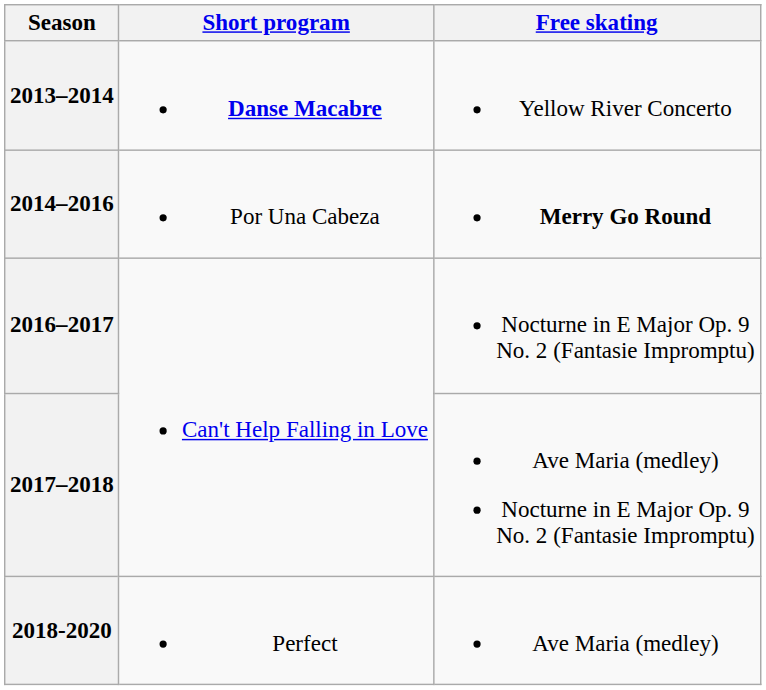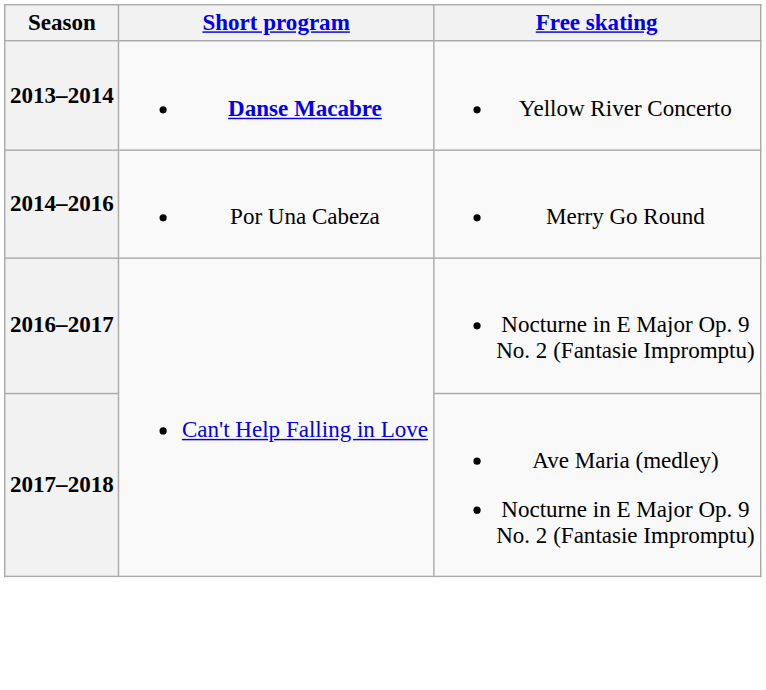 <table class=wikitable style=text-align:center>
 <tr>
 <th>Season</th>
 <th><a href='#'>Short program</a></th>
 <th><a href='#'>Free skating</a></th>
 </tr>
 <tr>
 <th>2013–2014 <br></th>
 <td><strong><br><ul><li><a href='#'>Danse Macabre</a> <br> </li></ul></strong></td>
 <td><br><ul><li>Yellow River Concerto</li></ul></td>
 </tr>
 <tr>
 <th>2014–2016 <br></th>
 <td><br><ul><li>Por Una Cabeza</li></ul></td>
-<td><strong><br><ul><li>Merry Go Round <br> </li></ul></strong></td>
+<td><br><ul><li>Merry Go Round <br> </li></ul></td>
 </tr>
 <tr>
 <th>2016–2017 <br></th>
 <td rowspan=2><br><ul><li><a href='#'>Can't Help Falling in Love</a> <br> </li></ul></td>
 <td><br><ul><li>Nocturne in E Major Op. 9 <br>  No. 2 (Fantasie Impromptu) <br> </li></ul></td>
 </tr>
 <tr>
 <th>2017–2018 <br></th>
 <td><br><ul><li>Ave Maria (medley) <br></li></ul><ul><li>Nocturne in E Major Op. 9 <br>  No. 2 (Fantasie Impromptu) <br> </li></ul></td>
 </tr>
-<tr>
-<th>2018-2020 <br></th>
-<td><br><ul><li>Perfect <br></li></ul></td>
-<td><br><ul><li>Ave Maria (medley) <br></li></ul></td>
-</tr>
 </table>
